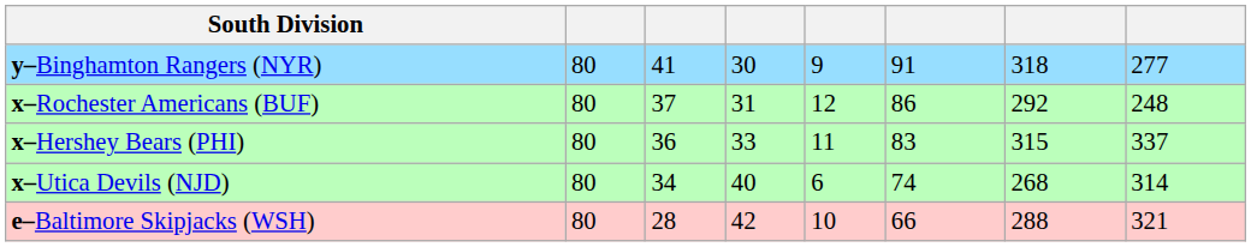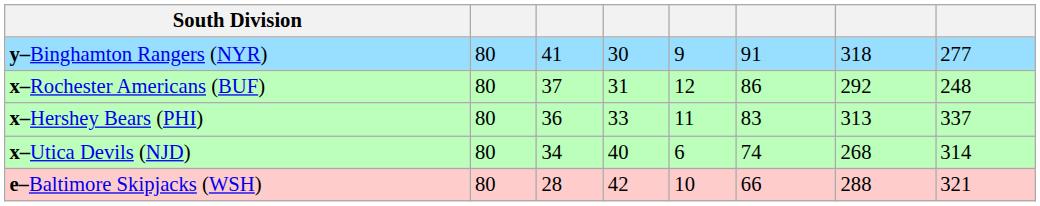 <table class="wikitable" style="width:50em">
 <tr>
 <th width="35%">South Division</th>
 <th width="5%"></th>
 <th width="5%"></th>
 <th width="5%"></th>
 <th width="5%"></th>
 <th width="7.5%"></th>
 <th width="7.5%"></th>
 <th width="7.5%"></th>
 </tr>
 <tr bgcolor="#97DEFF">
 <td><strong>y–</strong><a href='#'>Binghamton Rangers</a> (<a href='#'>NYR</a>)</td>
 <td>80</td>
 <td>41</td>
 <td>30</td>
 <td>9</td>
 <td>91</td>
 <td>318</td>
 <td>277</td>
 </tr>
 <tr bgcolor="#bbffbb">
 <td><strong>x–</strong><a href='#'>Rochester Americans</a> (<a href='#'>BUF</a>)</td>
 <td>80</td>
 <td>37</td>
 <td>31</td>
 <td>12</td>
 <td>86</td>
 <td>292</td>
 <td>248</td>
 </tr>
 <tr bgcolor="#bbffbb">
 <td><strong>x–</strong><a href='#'>Hershey Bears</a> (<a href='#'>PHI</a>)</td>
 <td>80</td>
 <td>36</td>
 <td>33</td>
 <td>11</td>
 <td>83</td>
-<td>315</td>
+<td>313</td>
 <td>337</td>
 </tr>
 <tr bgcolor="#bbffbb">
 <td><strong>x–</strong><a href='#'>Utica Devils</a> (<a href='#'>NJD</a>)</td>
 <td>80</td>
 <td>34</td>
 <td>40</td>
 <td>6</td>
 <td>74</td>
 <td>268</td>
 <td>314</td>
 </tr>
 <tr bgcolor="#ffcccc">
 <td><strong>e–</strong><a href='#'>Baltimore Skipjacks</a> (<a href='#'>WSH</a>)</td>
 <td>80</td>
 <td>28</td>
 <td>42</td>
 <td>10</td>
 <td>66</td>
 <td>288</td>
 <td>321</td>
 </tr>
 </table>
